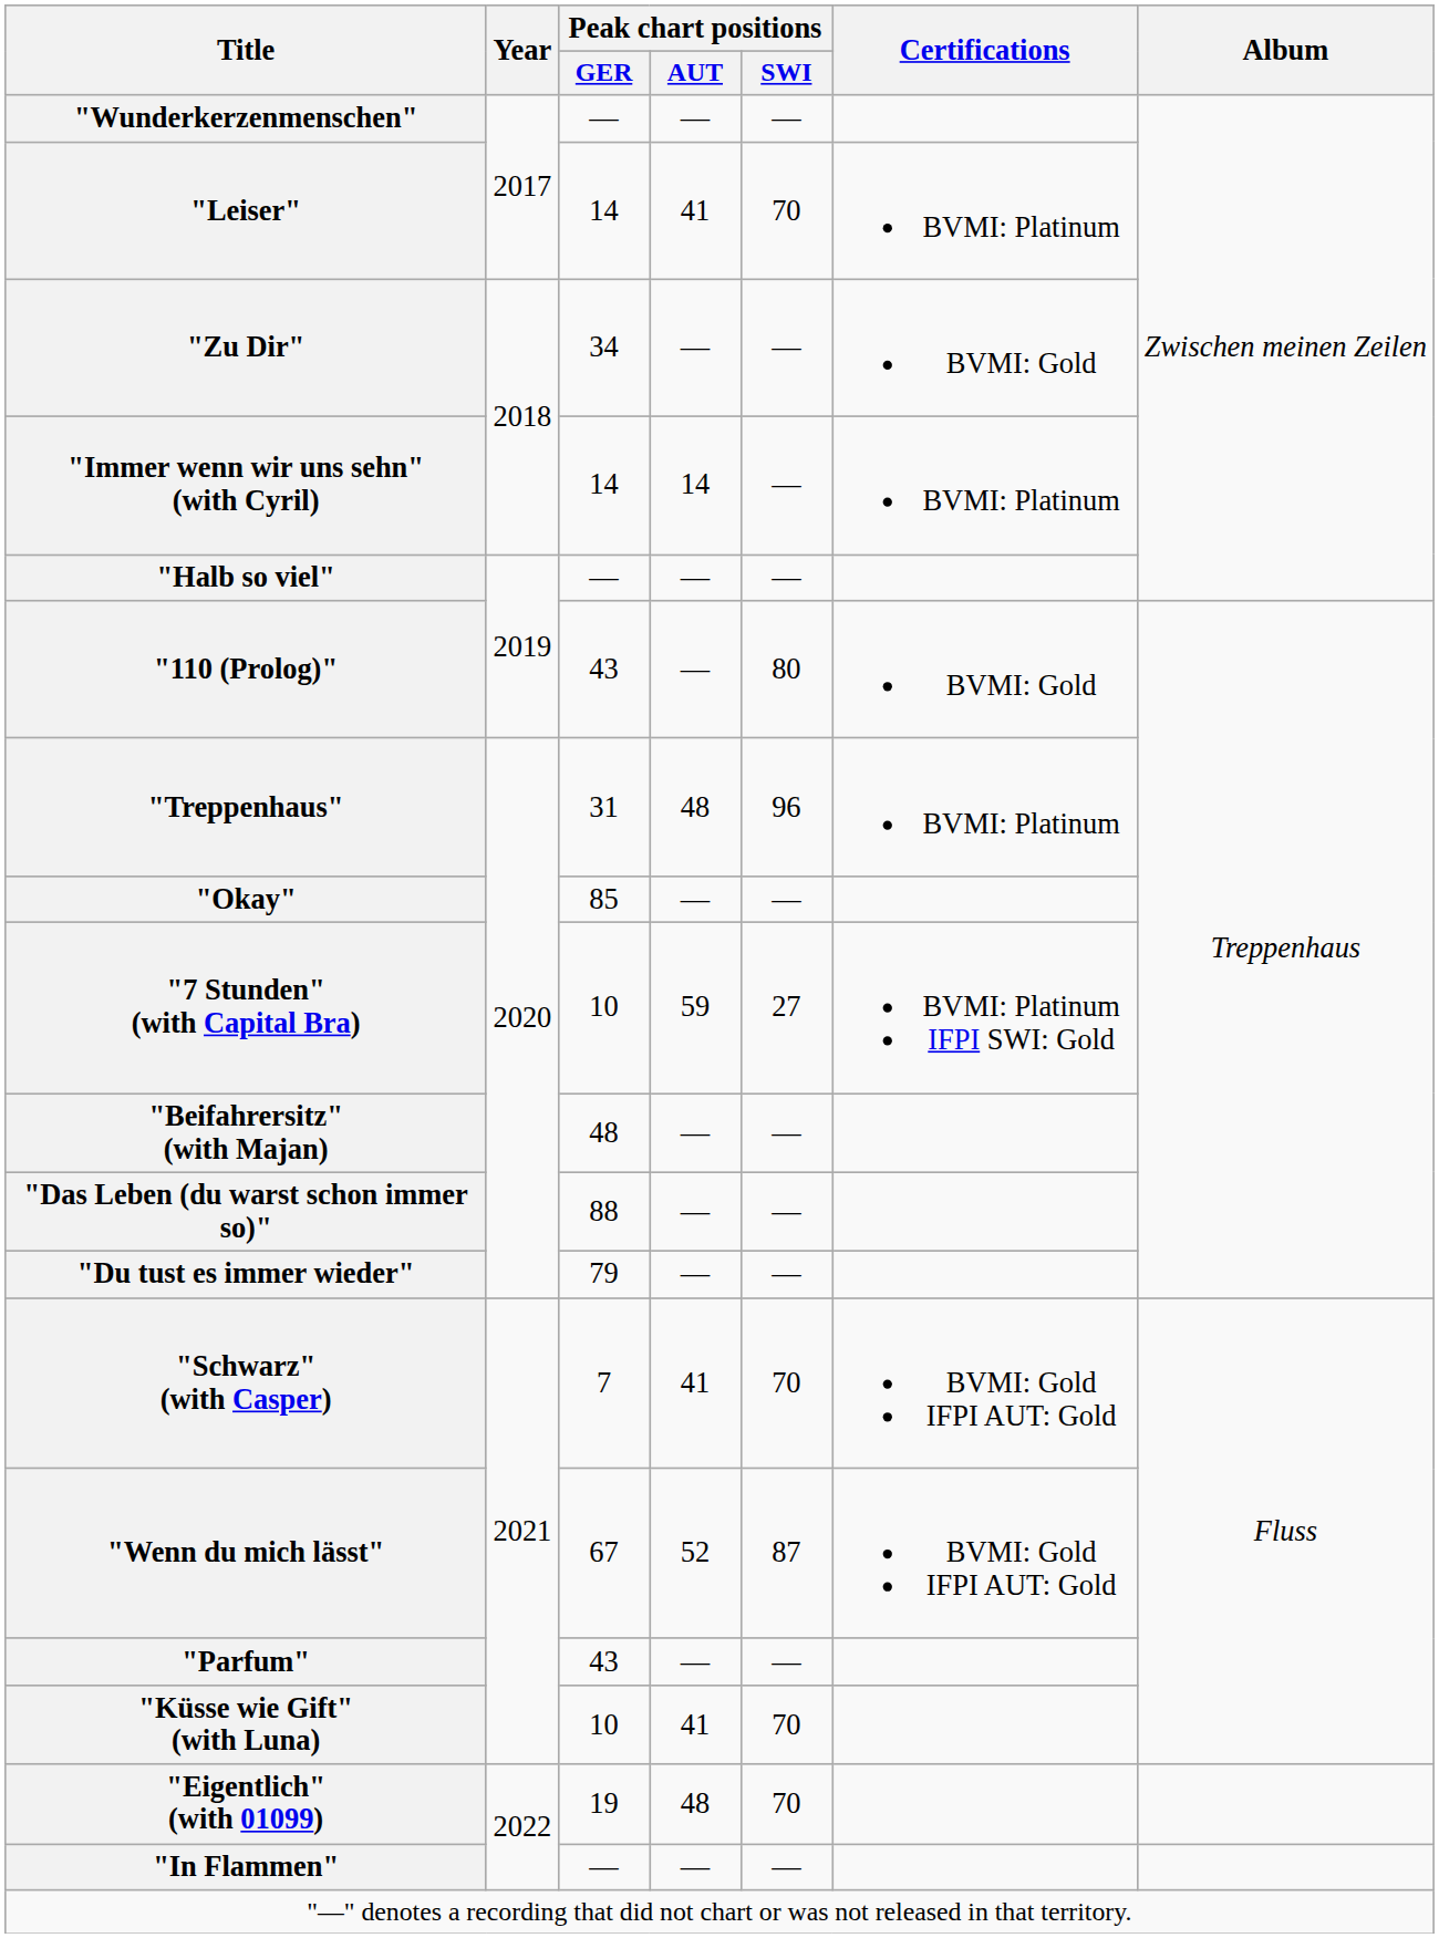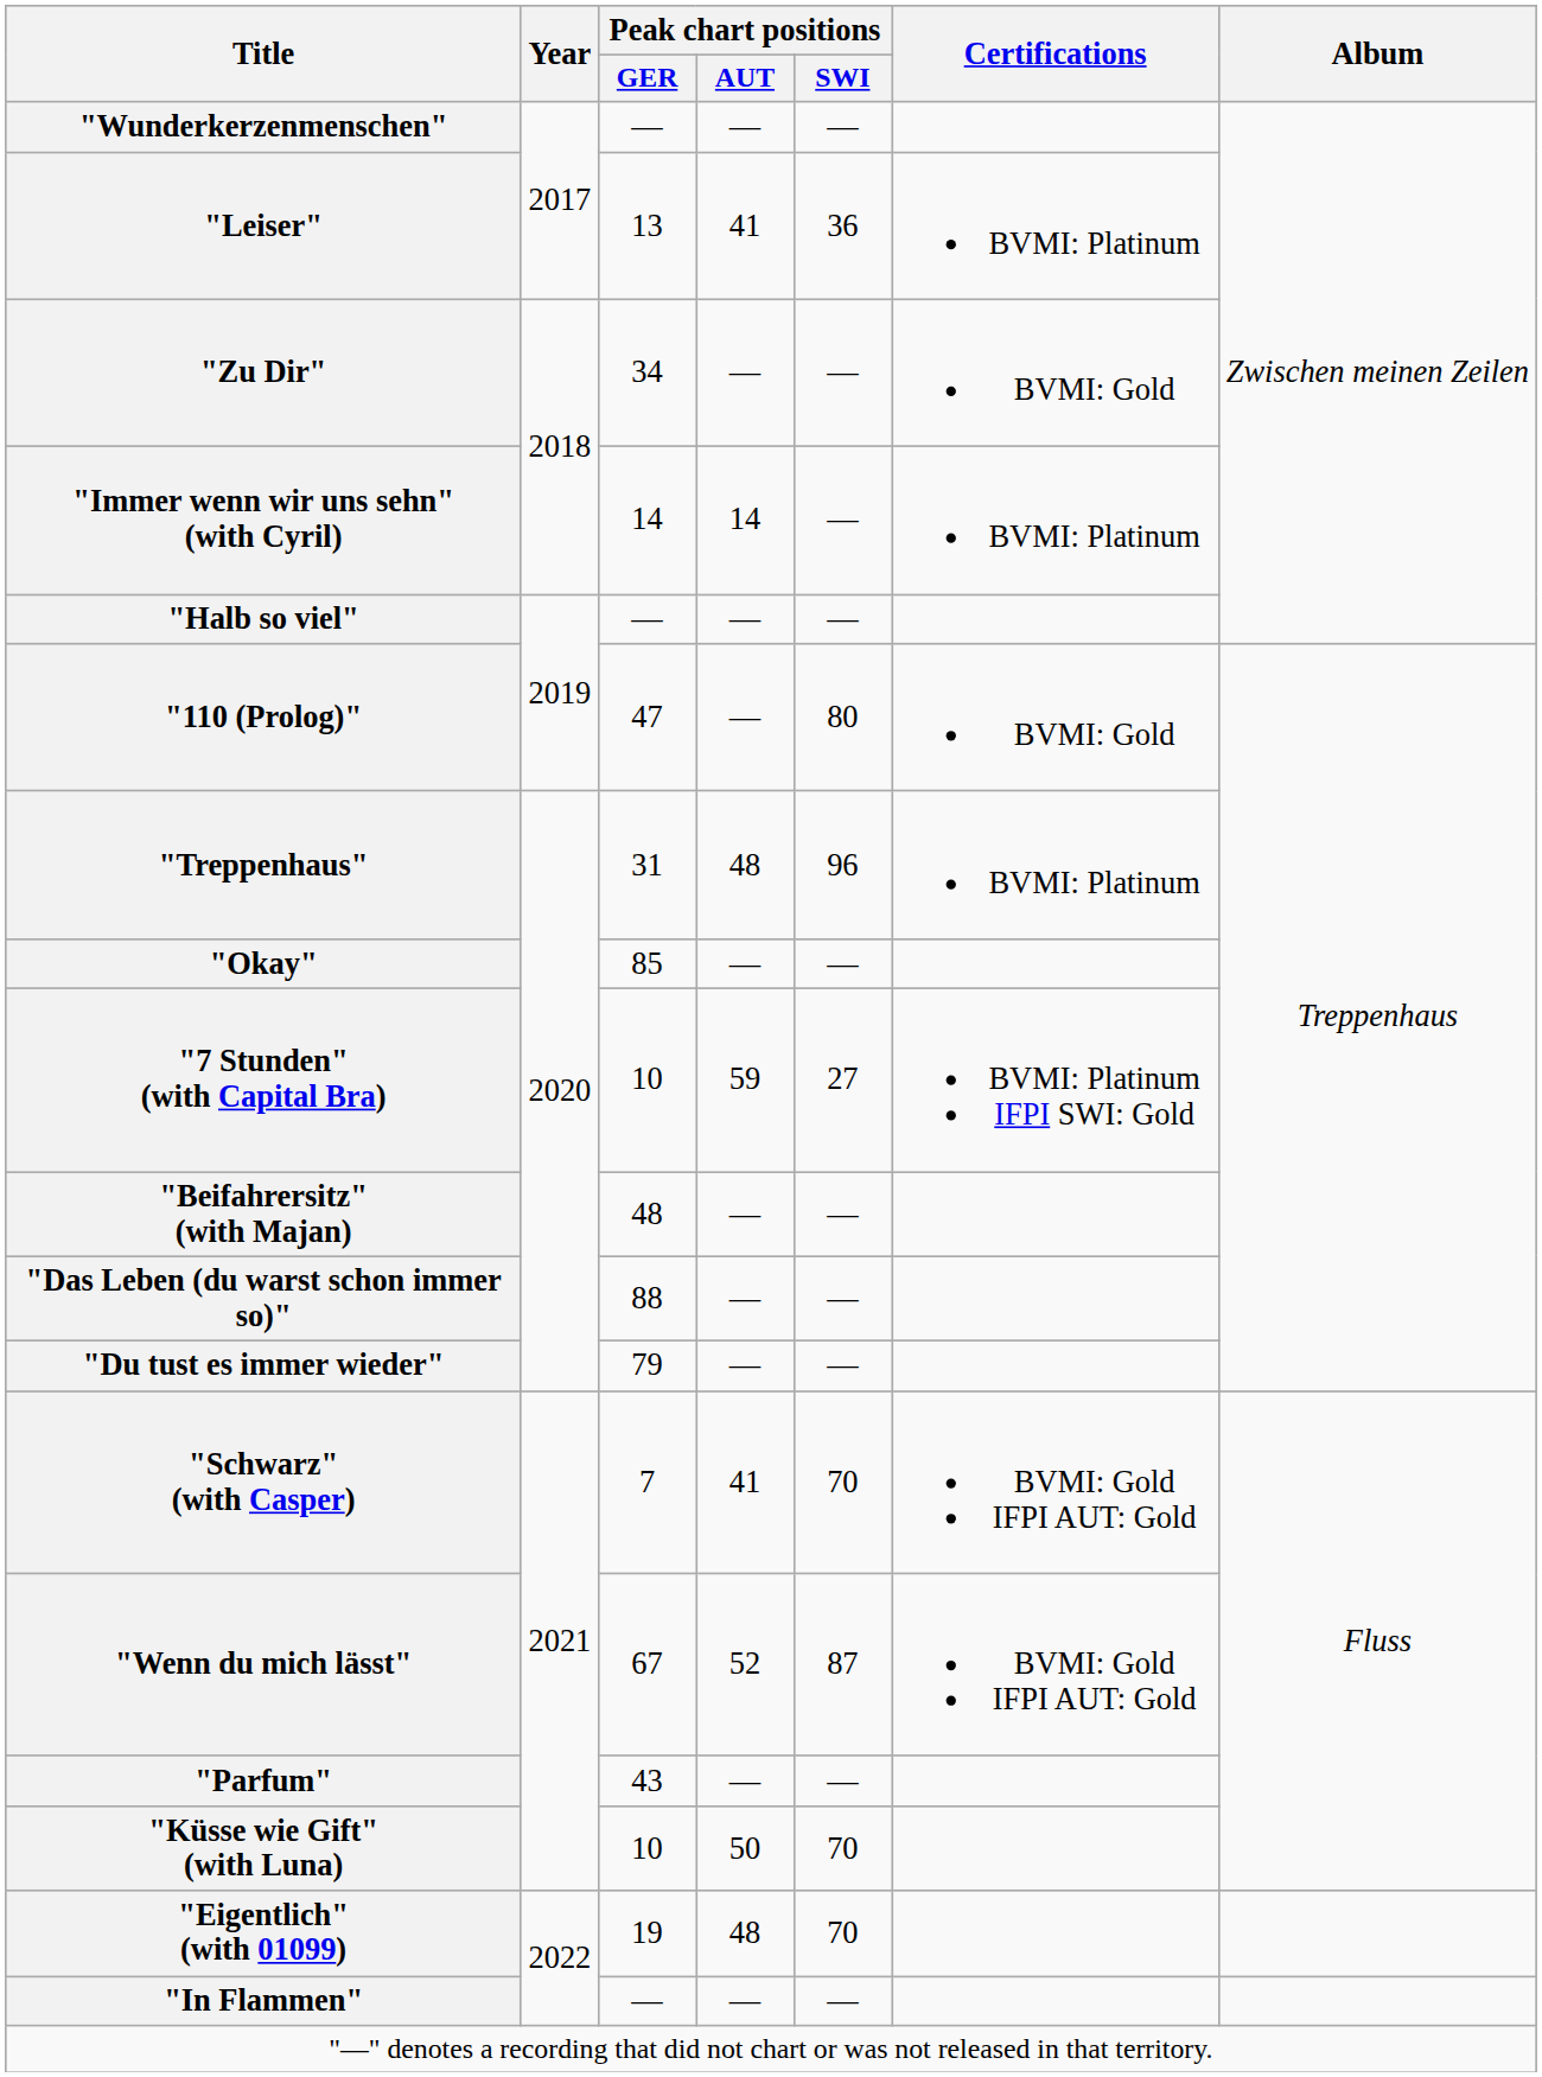 <table class="wikitable plainrowheaders" style="text-align:center;" border="1">
 <tr>
 <th scope="col" rowspan="2" style="width:16em;">Title</th>
 <th scope="col" rowspan="2">Year</th>
 <th colspan="3">Peak chart positions</th>
 <th scope="col" rowspan="2" style="width:10em;"><a href='#'>Certifications</a></th>
 <th scope="col" rowspan="2">Album</th>
 </tr>
 <tr>
 <th scope="col" style="width:3em;font-size:90%;"><a href='#'>GER</a><br></th>
 <th scope="col" style="width:3em;font-size:90%;"><a href='#'>AUT</a><br></th>
 <th scope="col" style="width:3em;font-size:90%;"><a href='#'>SWI</a><br></th>
 </tr>
 <tr>
 <th scope="row">"Wunderkerzenmenschen"</th>
 <td rowspan="2">2017</td>
 <td>—</td>
 <td>—</td>
 <td>—</td>
 <td></td>
 <td rowspan="5"><em>Zwischen meinen Zeilen</em></td>
 </tr>
 <tr>
 <th scope="row">"Leiser"</th>
-<td>14</td>
+<td>13</td>
 <td>41</td>
-<td>70</td>
+<td>36</td>
 <td><br><ul><li>BVMI: Platinum</li></ul></td>
 </tr>
 <tr>
 <th scope="row">"Zu Dir"</th>
 <td rowspan="2">2018</td>
 <td>34</td>
 <td>—</td>
 <td>—</td>
 <td><br><ul><li>BVMI: Gold</li></ul></td>
 </tr>
 <tr>
 <th scope="row">"Immer wenn wir uns sehn" <br><span>(with Cyril)</span></th>
 <td>14</td>
 <td>14</td>
 <td>—</td>
 <td><br><ul><li>BVMI: Platinum</li></ul></td>
 </tr>
 <tr>
 <th scope="row">"Halb so viel"</th>
 <td rowspan="2">2019</td>
 <td>—</td>
 <td>—</td>
 <td>—</td>
 <td></td>
 </tr>
 <tr>
 <th scope="row">"110 (Prolog)"</th>
-<td>43</td>
+<td>47</td>
 <td>—</td>
 <td>80</td>
 <td><br><ul><li>BVMI: Gold</li></ul></td>
 <td rowspan="7"><em>Treppenhaus</em></td>
 </tr>
 <tr>
 <th scope="row">"Treppenhaus"</th>
 <td rowspan="6">2020</td>
 <td>31</td>
 <td>48</td>
 <td>96</td>
 <td><br><ul><li>BVMI: Platinum</li></ul></td>
 </tr>
 <tr>
 <th scope="row">"Okay"</th>
 <td>85</td>
 <td>—</td>
 <td>—</td>
 <td></td>
 </tr>
 <tr>
 <th scope="row">"7 Stunden"<br><span>(with <a href='#'>Capital Bra</a>)</span></th>
 <td>10</td>
 <td>59</td>
 <td>27</td>
 <td><br><ul><li>BVMI: Platinum</li><li><a href='#'>IFPI</a> SWI: Gold</li></ul></td>
 </tr>
 <tr>
 <th scope="row">"Beifahrersitz"<br><span>(with Majan)</span></th>
 <td>48</td>
 <td>—</td>
 <td>—</td>
 <td></td>
 </tr>
 <tr>
 <th scope="row">"Das Leben (du warst schon immer so)"</th>
 <td>88</td>
 <td>—</td>
 <td>—</td>
 <td></td>
 </tr>
 <tr>
 <th scope="row">"Du tust es immer wieder"</th>
 <td>79</td>
 <td>—</td>
 <td>—</td>
 <td></td>
 </tr>
 <tr>
 <th scope="row">"Schwarz"<br><span>(with <a href='#'>Casper</a>)</span></th>
 <td rowspan="4">2021</td>
 <td>7</td>
 <td>41</td>
 <td>70</td>
 <td><br><ul><li>BVMI: Gold</li><li>IFPI AUT: Gold</li></ul></td>
 <td rowspan="4"><em>Fluss</em></td>
 </tr>
 <tr>
 <th scope="row">"Wenn du mich lässt"</th>
 <td>67</td>
 <td>52</td>
 <td>87</td>
 <td><br><ul><li>BVMI: Gold</li><li>IFPI AUT: Gold</li></ul></td>
 </tr>
 <tr>
 <th scope="row">"Parfum"</th>
 <td>43</td>
 <td>—</td>
 <td>—</td>
 <td></td>
 </tr>
 <tr>
 <th scope="row">"Küsse wie Gift"<br><span>(with Luna)</span></th>
 <td>10</td>
-<td>41</td>
+<td>50</td>
 <td>70</td>
 <td></td>
 </tr>
 <tr>
 <th scope="row">"Eigentlich"<br><span>(with <a href='#'>01099</a>)</span></th>
 <td rowspan="2">2022</td>
 <td>19</td>
 <td>48</td>
 <td>70</td>
 <td></td>
 <td></td>
 </tr>
 <tr>
 <th scope="row">"In Flammen"</th>
 <td>—</td>
 <td>—</td>
 <td>—</td>
 <td></td>
 <td></td>
 </tr>
 <tr>
 <td colspan="7" style="font-size:90%">"—" denotes a recording that did not chart or was not released in that territory.</td>
 </tr>
 </table>
